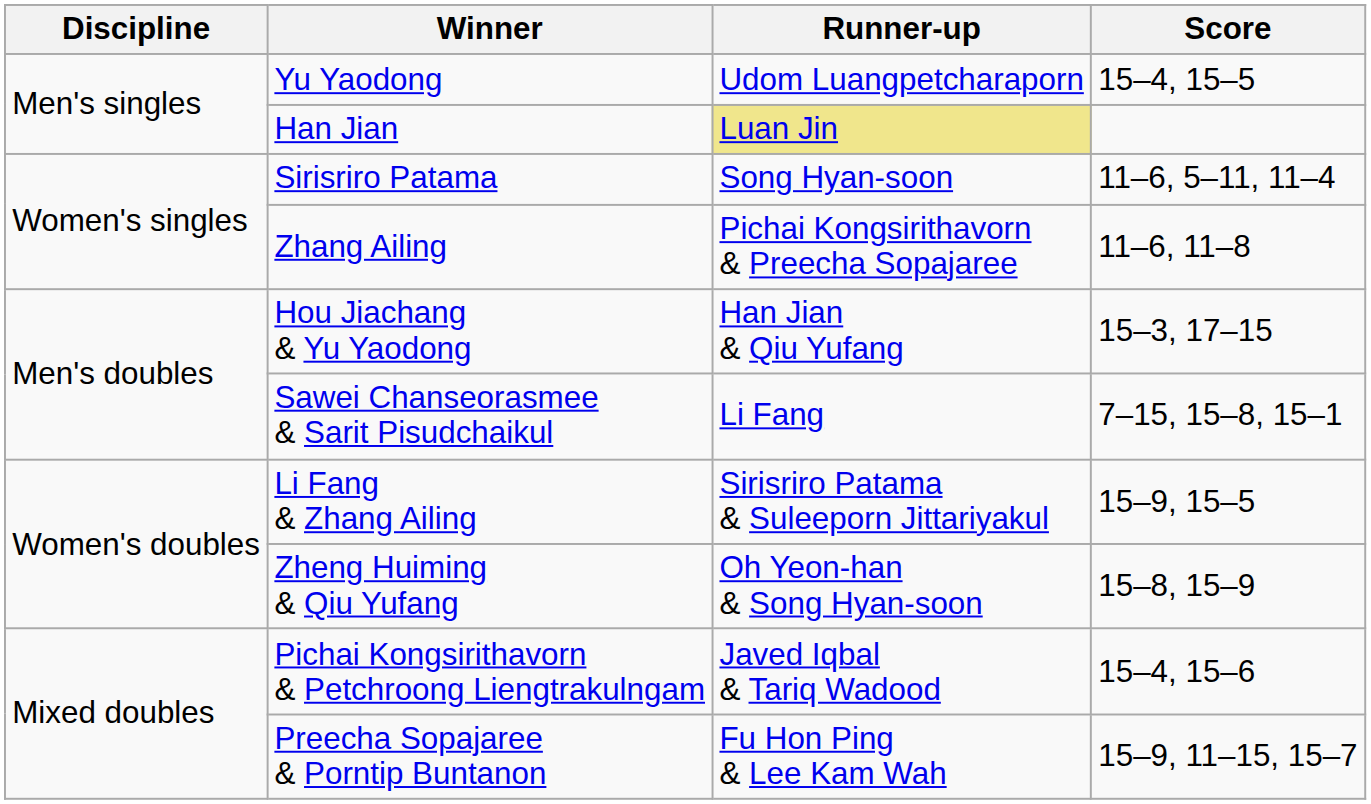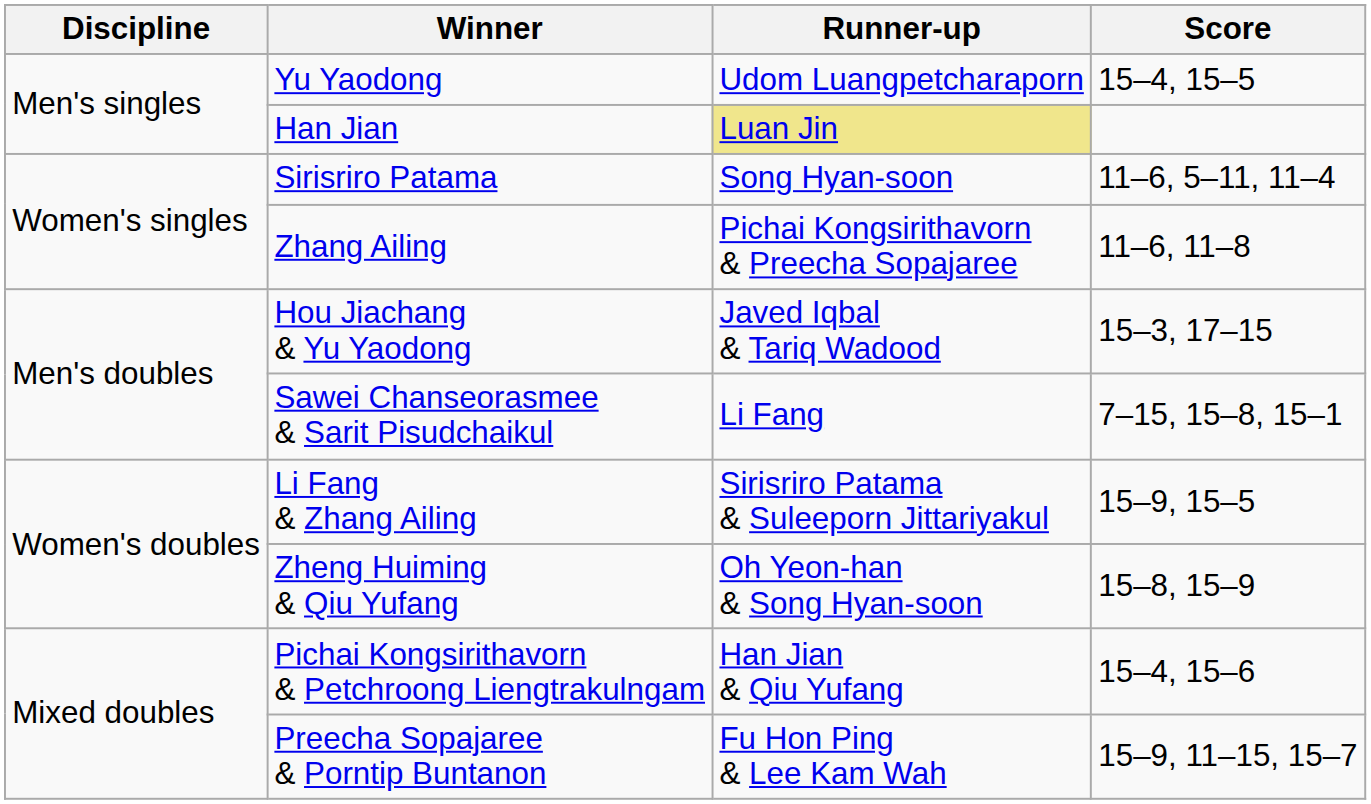 <table class="wikitable">
 <tr>
 <th>Discipline</th>
 <th>Winner</th>
 <th>Runner-up</th>
 <th>Score</th>
 </tr>
 <tr>
 <td rowspan=2>Men's singles</td>
 <td> <a href='#'>Yu Yaodong</a></td>
 <td> <a href='#'>Udom Luangpetcharaporn</a></td>
 <td>15–4, 15–5</td>
 </tr>
 <tr>
 <td> <a href='#'>Han Jian</a></td>
 <td style="background: khaki;"> <a href='#'>Luan Jin</a></td>
 <td></td>
 </tr>
 <tr>
 <td rowspan=2>Women's singles</td>
 <td> <a href='#'>Sirisriro Patama</a></td>
 <td> <a href='#'>Song Hyan-soon</a></td>
 <td>11–6, 5–11, 11–4</td>
 </tr>
 <tr>
 <td> <a href='#'>Zhang Ailing</a></td>
 <td> <a href='#'>Pichai Kongsirithavorn</a> <br> & <a href='#'>Preecha Sopajaree</a></td>
 <td>11–6, 11–8</td>
 </tr>
 <tr>
 <td rowspan=2>Men's doubles</td>
 <td> <a href='#'>Hou Jiachang</a> <br> & <a href='#'>Yu Yaodong</a></td>
-<td> <a href='#'>Han Jian</a> <br> & <a href='#'>Qiu Yufang</a></td>
+<td> <a href='#'>Javed Iqbal</a> <br> & <a href='#'>Tariq Wadood</a></td>
 <td>15–3, 17–15</td>
 </tr>
 <tr>
 <td> <a href='#'>Sawei Chanseorasmee</a> <br> & <a href='#'>Sarit Pisudchaikul</a></td>
 <td> <a href='#'>Li Fang</a></td>
 <td>7–15, 15–8, 15–1</td>
 </tr>
 <tr>
 <td rowspan=2>Women's doubles</td>
 <td> <a href='#'>Li Fang</a> <br> & <a href='#'>Zhang Ailing</a></td>
 <td> <a href='#'>Sirisriro Patama</a> <br> & <a href='#'>Suleeporn Jittariyakul</a></td>
 <td>15–9, 15–5</td>
 </tr>
 <tr>
 <td> <a href='#'>Zheng Huiming</a> <br> & <a href='#'>Qiu Yufang</a></td>
 <td> <a href='#'>Oh Yeon-han</a> <br> & <a href='#'>Song Hyan-soon</a></td>
 <td>15–8, 15–9</td>
 </tr>
 <tr>
 <td rowspan="2">Mixed doubles</td>
 <td> <a href='#'>Pichai Kongsirithavorn</a> <br> & <a href='#'>Petchroong Liengtrakulngam</a></td>
-<td> <a href='#'>Javed Iqbal</a> <br> & <a href='#'>Tariq Wadood</a></td>
+<td> <a href='#'>Han Jian</a> <br> & <a href='#'>Qiu Yufang</a></td>
 <td>15–4, 15–6</td>
 </tr>
 <tr>
 <td> <a href='#'>Preecha Sopajaree</a> <br> & <a href='#'>Porntip Buntanon</a></td>
 <td> <a href='#'>Fu Hon Ping</a> <br> & <a href='#'>Lee Kam Wah</a></td>
 <td>15–9, 11–15, 15–7</td>
 </tr>
 </table>
